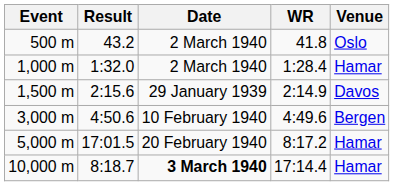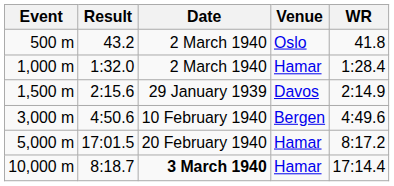 <table class="wikitable">
 <tr>
 <th>Event</th>
 <th>Result</th>
 <th>Date</th>
+<th>Venue</th>
 <th>WR</th>
-<th>Venue</th>
 </tr>
 <tr align="right">
 <td>500 m</td>
 <td>43.2</td>
 <td>2 March 1940</td>
+<td align="left"><a href='#'>Oslo</a></td>
 <td>41.8</td>
-<td align="left"><a href='#'>Oslo</a></td>
 </tr>
 <tr align="right">
 <td>1,000 m</td>
 <td>1:32.0</td>
 <td>2 March 1940</td>
+<td align="left"><a href='#'>Hamar</a></td>
 <td>1:28.4</td>
-<td align="left"><a href='#'>Hamar</a></td>
 </tr>
 <tr align="right">
 <td>1,500 m</td>
 <td>2:15.6</td>
 <td>29 January 1939</td>
+<td align="left"><a href='#'>Davos</a></td>
 <td>2:14.9</td>
-<td align="left"><a href='#'>Davos</a></td>
 </tr>
 <tr align="right">
 <td>3,000 m</td>
 <td>4:50.6</td>
 <td>10 February 1940</td>
+<td align="left"><a href='#'>Bergen</a></td>
 <td>4:49.6</td>
-<td align="left"><a href='#'>Bergen</a></td>
 </tr>
 <tr align="right">
 <td>5,000 m</td>
 <td>17:01.5</td>
 <td>20 February 1940</td>
+<td align="left"><a href='#'>Hamar</a></td>
 <td>8:17.2</td>
-<td align="left"><a href='#'>Hamar</a></td>
 </tr>
 <tr align="right">
 <td>10,000 m</td>
 <td>8:18.7</td>
 <td><strong>3 March 1940</strong></td>
+<td align="left"><a href='#'>Hamar</a></td>
 <td>17:14.4</td>
-<td align="left"><a href='#'>Hamar</a></td>
 </tr>
 </table>
